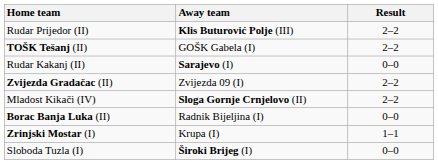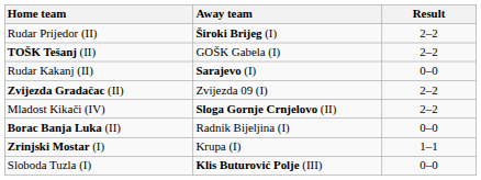 <table class="wikitable" style="width:50%">
 <tr>
 <th style="width:40%; text-align:left">Home team</th>
 <th style="width:40%; text-align:left">Away team</th>
 <th>Result</th>
 </tr>
 <tr>
 <td>Rudar Prijedor (II)</td>
-<td><strong>Klis Buturović Polje</strong> (III)</td>
+<td><strong>Široki Brijeg</strong> (I)</td>
 <td style="text-align:center">2–2 </td>
 </tr>
 <tr>
 <td><strong>TOŠK Tešanj</strong> (II)</td>
 <td>GOŠK Gabela (I)</td>
 <td style="text-align:center">2–2 </td>
 </tr>
 <tr>
 <td>Rudar Kakanj (II)</td>
 <td><strong>Sarajevo</strong> (I)</td>
 <td style="text-align:center">0–0 </td>
 </tr>
 <tr>
 <td><strong>Zvijezda Gradačac</strong> (II)</td>
 <td>Zvijezda 09 (I)</td>
 <td style="text-align:center">2–2 </td>
 </tr>
 <tr>
 <td>Mladost Kikači (IV)</td>
 <td><strong>Sloga Gornje Crnjelovo</strong> (II)</td>
 <td style="text-align:center">2–2 </td>
 </tr>
 <tr>
 <td><strong>Borac Banja Luka</strong> (II)</td>
 <td>Radnik Bijeljina (I)</td>
 <td style="text-align:center">0–0 </td>
 </tr>
 <tr>
 <td><strong>Zrinjski Mostar</strong> (I)</td>
 <td>Krupa (I)</td>
 <td style="text-align:center">1–1 </td>
 </tr>
 <tr>
 <td>Sloboda Tuzla (I)</td>
-<td><strong>Široki Brijeg</strong> (I)</td>
+<td><strong>Klis Buturović Polje</strong> (III)</td>
 <td style="text-align:center">0–0 </td>
 </tr>
 </table>
